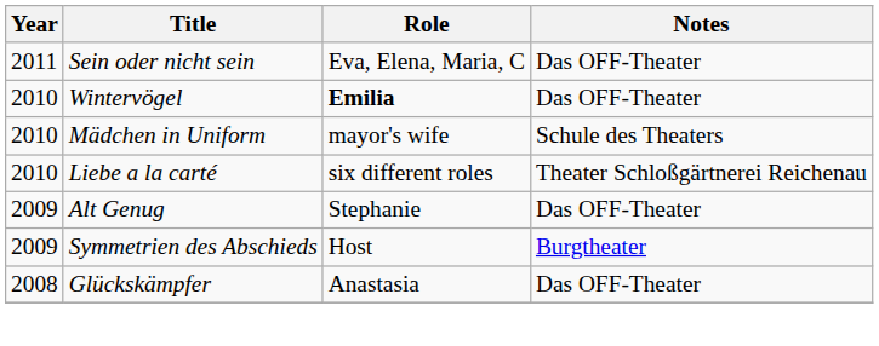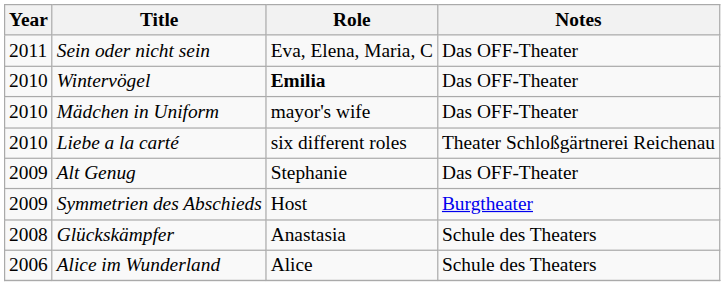 <table class="wikitable sortable">
 <tr>
 <th>Year</th>
 <th>Title</th>
 <th>Role</th>
 <th class="unsortable">Notes</th>
 </tr>
 <tr>
 <td>2011</td>
 <td><em>Sein oder nicht sein</em></td>
 <td>Eva, Elena, Maria, C</td>
 <td>Das OFF-Theater</td>
 </tr>
 <tr>
 <td>2010</td>
 <td><em>Wintervögel</em></td>
 <td><strong>Emilia</strong></td>
 <td>Das OFF-Theater</td>
 </tr>
 <tr>
 <td>2010</td>
 <td><em>Mädchen in Uniform</em></td>
 <td>mayor's wife</td>
-<td>Schule des Theaters</td>
+<td>Das OFF-Theater</td>
 </tr>
 <tr>
 <td>2010</td>
 <td><em>Liebe a la carté</em></td>
 <td>six different roles</td>
 <td>Theater Schloßgärtnerei Reichenau</td>
 </tr>
 <tr>
 <td>2009</td>
 <td><em>Alt Genug</em></td>
 <td>Stephanie</td>
 <td>Das OFF-Theater</td>
 </tr>
 <tr>
 <td>2009</td>
 <td><em>Symmetrien des Abschieds</em></td>
 <td>Host</td>
 <td><a href='#'>Burgtheater</a></td>
 </tr>
 <tr>
 <td>2008</td>
 <td><em>Glückskämpfer</em></td>
 <td>Anastasia</td>
-<td>Das OFF-Theater</td>
+<td>Schule des Theaters</td>
+</tr>
+<tr>
+<td>2006</td>
+<td><em>Alice im Wunderland</em></td>
+<td>Alice</td>
+<td>Schule des Theaters</td>
 </tr>
 <tr>
 </tr>
 </table>
